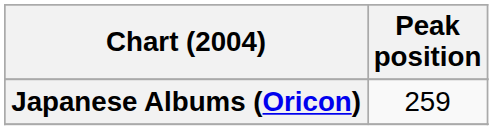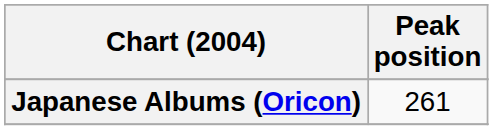 <table class="wikitable sortable plainrowheaders" style="text-align:center">
 <tr>
 <th scope="col">Chart (2004)</th>
 <th scope="col">Peak<br>position</th>
 </tr>
 <tr>
 </tr>
 <tr>
 </tr>
 <tr>
 <th scope="row">Japanese Albums (<a href='#'>Oricon</a>)</th>
-<td>259</td>
+<td>261</td>
 </tr>
 <tr>
 </tr>
 <tr>
 </tr>
 </table>
